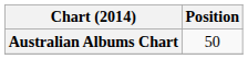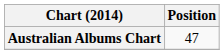 <table class="wikitable sortable plainrowheaders" style="text-align:center">
 <tr>
 <th scope="col">Chart (2014)</th>
 <th scope="col">Position</th>
 </tr>
 <tr>
 <th scope="row">Australian Albums Chart</th>
-<td>50</td>
+<td>47</td>
 </tr>
 <tr>
 </tr>
 </table>
